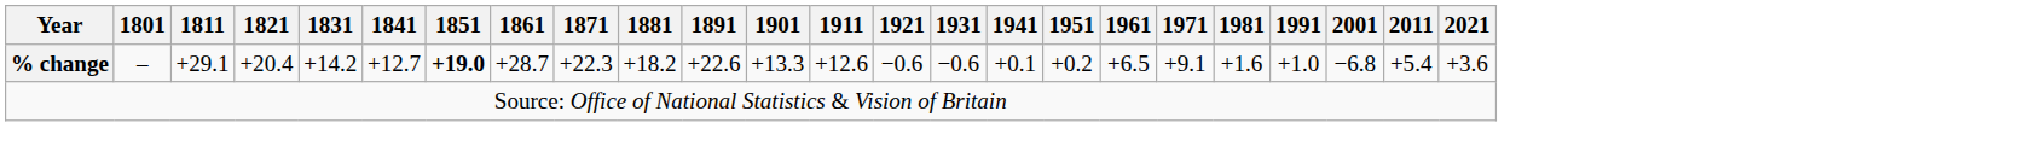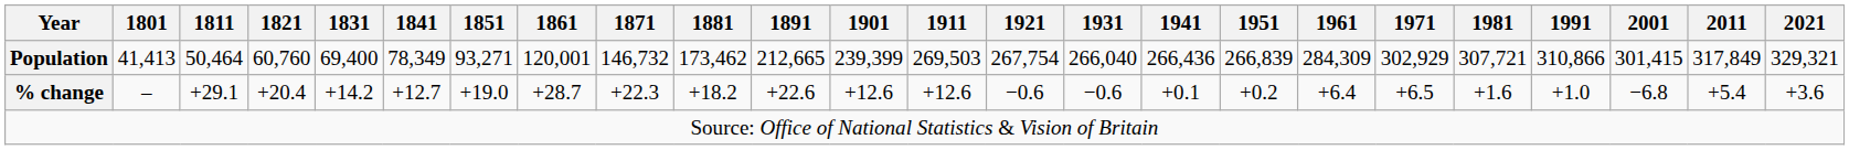 <table class="wikitable" style="border:0px;text-align:center;line-height:120%;">
 <tr>
 <th>Year</th>
 <th>1801</th>
 <th>1811</th>
 <th>1821</th>
 <th>1831</th>
 <th>1841</th>
 <th>1851</th>
 <th>1861</th>
 <th>1871</th>
 <th>1881</th>
 <th>1891</th>
 <th>1901</th>
 <th>1911</th>
 <th>1921</th>
 <th>1931</th>
 <th>1941</th>
 <th>1951</th>
 <th>1961</th>
 <th>1971</th>
 <th>1981</th>
 <th>1991</th>
 <th>2001</th>
 <th>2011</th>
 <th>2021</th>
 </tr>
+<tr Align="center">
+<th>Population</th>
+<td>41,413</td>
+<td>50,464</td>
+<td>60,760</td>
+<td>69,400</td>
+<td>78,349</td>
+<td>93,271</td>
+<td>120,001</td>
+<td>146,732</td>
+<td>173,462</td>
+<td>212,665</td>
+<td>239,399</td>
+<td>269,503</td>
+<td>267,754</td>
+<td>266,040</td>
+<td>266,436</td>
+<td>266,839</td>
+<td>284,309</td>
+<td>302,929</td>
+<td>307,721</td>
+<td>310,866</td>
+<td>301,415</td>
+<td>317,849</td>
+<td>329,321</td>
+</tr>
 <tr>
 <th>% change</th>
 <td>–</td>
 <td>+29.1</td>
 <td>+20.4</td>
 <td>+14.2</td>
 <td>+12.7</td>
-<td><strong>+19.0</strong></td>
+<td>+19.0</td>
 <td>+28.7</td>
 <td>+22.3</td>
 <td>+18.2</td>
 <td>+22.6</td>
-<td>+13.3</td>
+<td>+12.6</td>
 <td>+12.6</td>
 <td>−0.6</td>
 <td>−0.6</td>
 <td>+0.1</td>
 <td>+0.2</td>
+<td>+6.4</td>
 <td>+6.5</td>
-<td>+9.1</td>
 <td>+1.6</td>
 <td>+1.0</td>
 <td>−6.8</td>
 <td>+5.4</td>
 <td>+3.6</td>
 </tr>
 <tr>
 <td colspan="24" style="text-align:center;">Source: <em>Office of National Statistics</em> & <em>Vision of Britain</em></td>
 </tr>
 </table>
